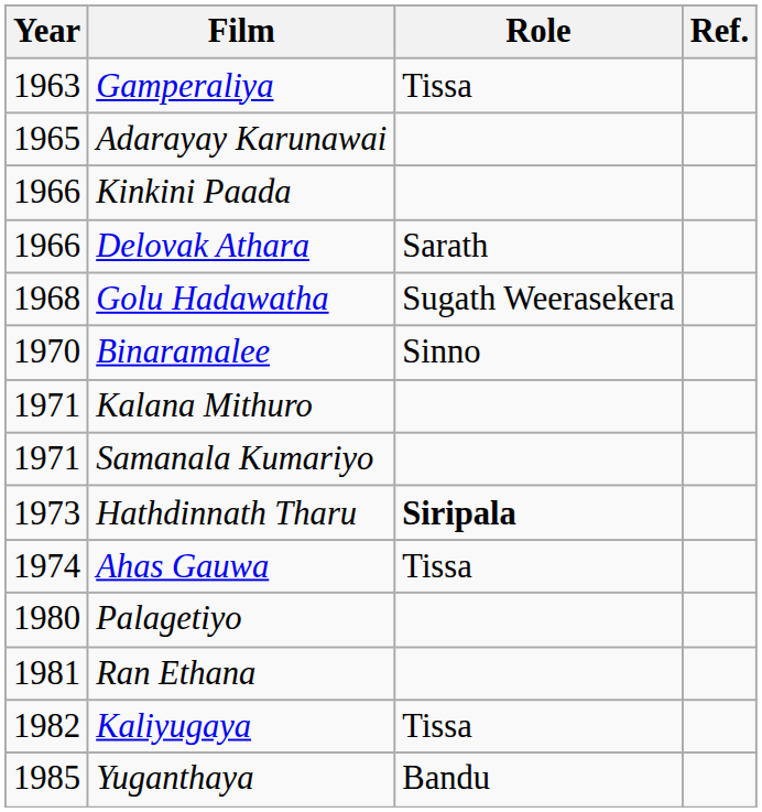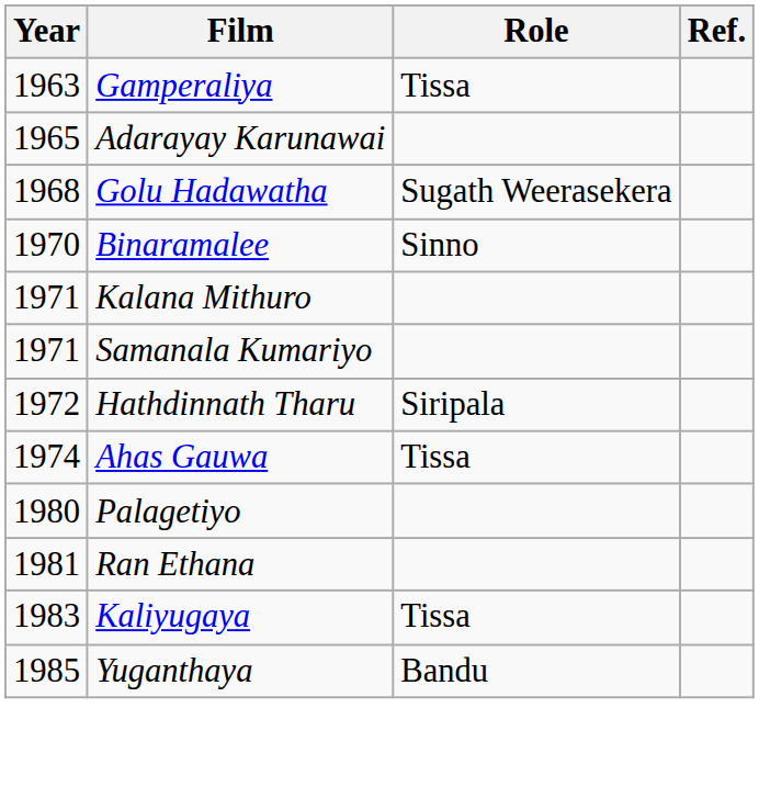 <table class="wikitable">
 <tr>
 <th>Year</th>
 <th>Film</th>
 <th>Role</th>
 <th>Ref.</th>
 </tr>
 <tr>
 <td>1963</td>
 <td><em><a href='#'>Gamperaliya</a></em></td>
 <td>Tissa</td>
 <td></td>
 </tr>
 <tr>
 <td>1965</td>
 <td><em>Adarayay Karunawai</em></td>
 <td></td>
-<td></td>
-</tr>
-<tr>
-<td>1966</td>
-<td><em>Kinkini Paada</em></td>
-<td></td>
-<td></td>
-</tr>
-<tr>
-<td>1966</td>
-<td><em><a href='#'>Delovak Athara</a></em></td>
-<td>Sarath</td>
 <td></td>
 </tr>
 <tr>
 <td>1968</td>
 <td><em><a href='#'>Golu Hadawatha</a></em></td>
 <td>Sugath Weerasekera</td>
 <td></td>
 </tr>
 <tr>
 <td>1970</td>
 <td><em><a href='#'>Binaramalee</a></em></td>
 <td>Sinno</td>
 <td></td>
 </tr>
 <tr>
 <td>1971</td>
 <td><em>Kalana Mithuro</em></td>
 <td></td>
 <td></td>
 </tr>
 <tr>
 <td>1971</td>
 <td><em>Samanala Kumariyo</em></td>
 <td></td>
 <td></td>
 </tr>
 <tr>
-<td>1973</td>
+<td>1972</td>
 <td><em>Hathdinnath Tharu</em></td>
-<td><strong>Siripala</strong></td>
+<td>Siripala</td>
 <td></td>
 </tr>
 <tr>
 <td>1974</td>
 <td><em><a href='#'>Ahas Gauwa</a></em></td>
 <td>Tissa</td>
 <td></td>
 </tr>
 <tr>
 <td>1980</td>
 <td><em>Palagetiyo</em></td>
 <td></td>
 <td></td>
 </tr>
 <tr>
 <td>1981</td>
 <td><em>Ran Ethana</em></td>
 <td></td>
 <td></td>
 </tr>
 <tr>
-<td>1982</td>
+<td>1983</td>
 <td><em><a href='#'>Kaliyugaya</a></em></td>
 <td>Tissa</td>
 <td></td>
 </tr>
 <tr>
 <td>1985</td>
 <td><em>Yuganthaya</em></td>
 <td>Bandu</td>
 <td></td>
 </tr>
 </table>
